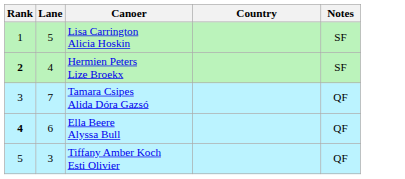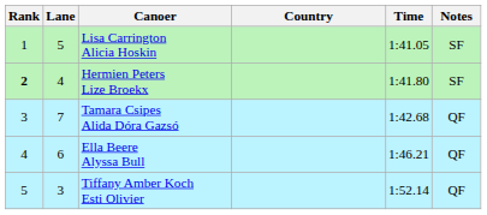 <table class="wikitable sortable" style="text-align:center;">
 <tr>
 <th width="30">Rank</th>
 <th width="30">Lane</th>
 <th width="175">Canoer</th>
 <th width="175">Country</th>
+<th width="30">Time</th>
 <th width="50">Notes</th>
 </tr>
 <tr bgcolor=bbf3bb>
 <td>1</td>
 <td>5</td>
 <td align="left"><a href='#'>Lisa Carrington</a><br><a href='#'>Alicia Hoskin</a></td>
 <td align="left"></td>
+<td>1:41.05</td>
 <td>SF</td>
 </tr>
 <tr bgcolor=bbf3bb>
 <td><strong>2</strong></td>
 <td>4</td>
 <td align="left"><a href='#'>Hermien Peters</a><br><a href='#'>Lize Broekx</a></td>
 <td align="left"></td>
+<td>1:41.80</td>
 <td>SF</td>
 </tr>
 <tr bgcolor=bbf3ff>
 <td>3</td>
 <td>7</td>
 <td align="left"><a href='#'>Tamara Csipes</a><br><a href='#'>Alida Dóra Gazsó</a></td>
 <td align="left"></td>
+<td>1:42.68</td>
 <td>QF</td>
 </tr>
 <tr bgcolor=bbf3ff>
-<td><strong>4</strong></td>
+<td>4</td>
 <td>6</td>
 <td align="left"><a href='#'>Ella Beere</a><br><a href='#'>Alyssa Bull</a></td>
 <td align="left"></td>
+<td>1:46.21</td>
 <td>QF</td>
 </tr>
 <tr bgcolor=bbf3ff>
 <td>5</td>
 <td>3</td>
 <td align="left"><a href='#'>Tiffany Amber Koch</a><br><a href='#'>Esti Olivier</a></td>
 <td align="left"></td>
+<td>1:52.14</td>
 <td>QF</td>
 </tr>
 </table>
